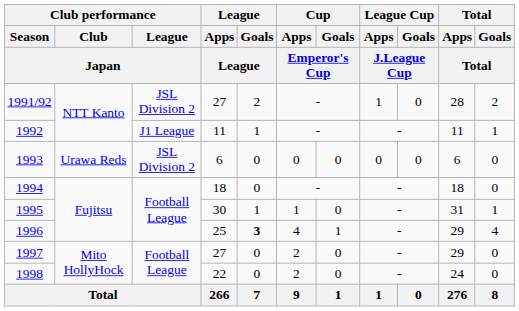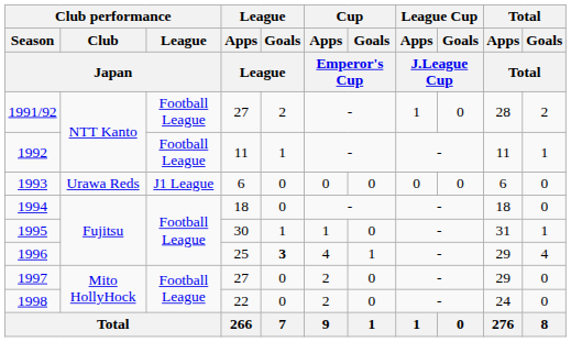 <table class="wikitable" style="text-align:center;">
 <tr>
 <th colspan=3>Club performance</th>
 <th colspan=2>League</th>
 <th colspan=2>Cup</th>
 <th colspan=2>League Cup</th>
 <th colspan=2>Total</th>
 </tr>
 <tr>
 <th>Season</th>
 <th>Club</th>
 <th>League</th>
 <th>Apps</th>
 <th>Goals</th>
 <th>Apps</th>
 <th>Goals</th>
 <th>Apps</th>
 <th>Goals</th>
 <th>Apps</th>
 <th>Goals</th>
 </tr>
 <tr>
 <th colspan=3>Japan</th>
 <th colspan=2>League</th>
 <th colspan=2><a href='#'>Emperor's Cup</a></th>
 <th colspan=2><a href='#'>J.League Cup</a></th>
 <th colspan=2>Total</th>
 </tr>
 <tr>
 <td><a href='#'>1991/92</a></td>
 <td rowspan="2"><a href='#'>NTT Kanto</a></td>
-<td><a href='#'>JSL Division 2</a></td>
+<td><a href='#'>Football League</a></td>
 <td>27</td>
 <td>2</td>
 <td colspan="2">-</td>
 <td>1</td>
 <td>0</td>
 <td>28</td>
 <td>2</td>
 </tr>
 <tr>
 <td><a href='#'>1992</a></td>
-<td><a href='#'>J1 League</a></td>
+<td><a href='#'>Football League</a></td>
 <td>11</td>
 <td>1</td>
 <td colspan="2">-</td>
 <td colspan="2">-</td>
 <td>11</td>
 <td>1</td>
 </tr>
 <tr>
 <td><a href='#'>1993</a></td>
 <td><a href='#'>Urawa Reds</a></td>
-<td><a href='#'>JSL Division 2</a></td>
+<td><a href='#'>J1 League</a></td>
 <td>6</td>
 <td>0</td>
 <td>0</td>
 <td>0</td>
 <td>0</td>
 <td>0</td>
 <td>6</td>
 <td>0</td>
 </tr>
 <tr>
 <td><a href='#'>1994</a></td>
 <td rowspan="3"><a href='#'>Fujitsu</a></td>
 <td rowspan="3"><a href='#'>Football League</a></td>
 <td>18</td>
 <td>0</td>
 <td colspan="2">-</td>
 <td colspan="2">-</td>
 <td>18</td>
 <td>0</td>
 </tr>
 <tr>
 <td><a href='#'>1995</a></td>
 <td>30</td>
 <td>1</td>
 <td>1</td>
 <td>0</td>
 <td colspan="2">-</td>
 <td>31</td>
 <td>1</td>
 </tr>
 <tr>
 <td><a href='#'>1996</a></td>
 <td>25</td>
 <td><strong>3</strong></td>
 <td>4</td>
 <td>1</td>
 <td colspan="2">-</td>
 <td>29</td>
 <td>4</td>
 </tr>
 <tr>
 <td><a href='#'>1997</a></td>
 <td rowspan="2"><a href='#'>Mito HollyHock</a></td>
 <td rowspan="2"><a href='#'>Football League</a></td>
 <td>27</td>
 <td>0</td>
 <td>2</td>
 <td>0</td>
 <td colspan="2">-</td>
 <td>29</td>
 <td>0</td>
 </tr>
 <tr>
 <td><a href='#'>1998</a></td>
 <td>22</td>
 <td>0</td>
 <td>2</td>
 <td>0</td>
 <td colspan="2">-</td>
 <td>24</td>
 <td>0</td>
 </tr>
 <tr>
 <th colspan=3>Total</th>
 <th>266</th>
 <th>7</th>
 <th>9</th>
 <th>1</th>
 <th>1</th>
 <th>0</th>
 <th>276</th>
 <th>8</th>
 </tr>
 </table>
